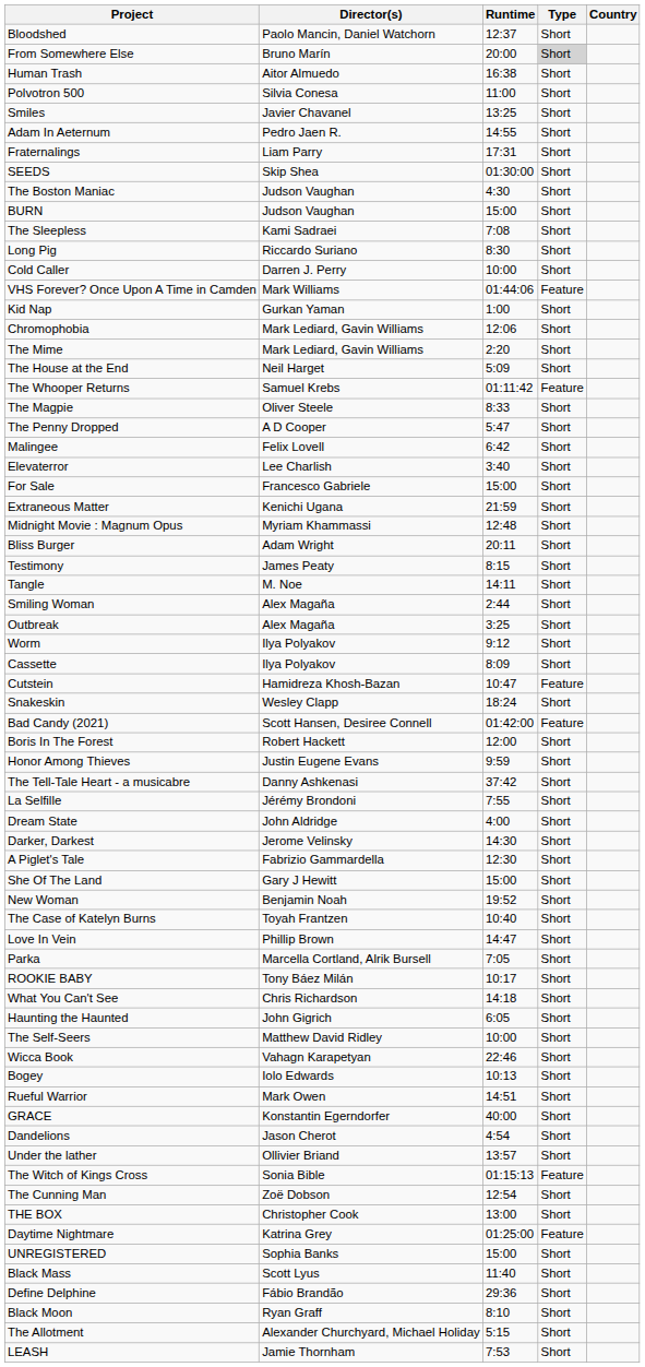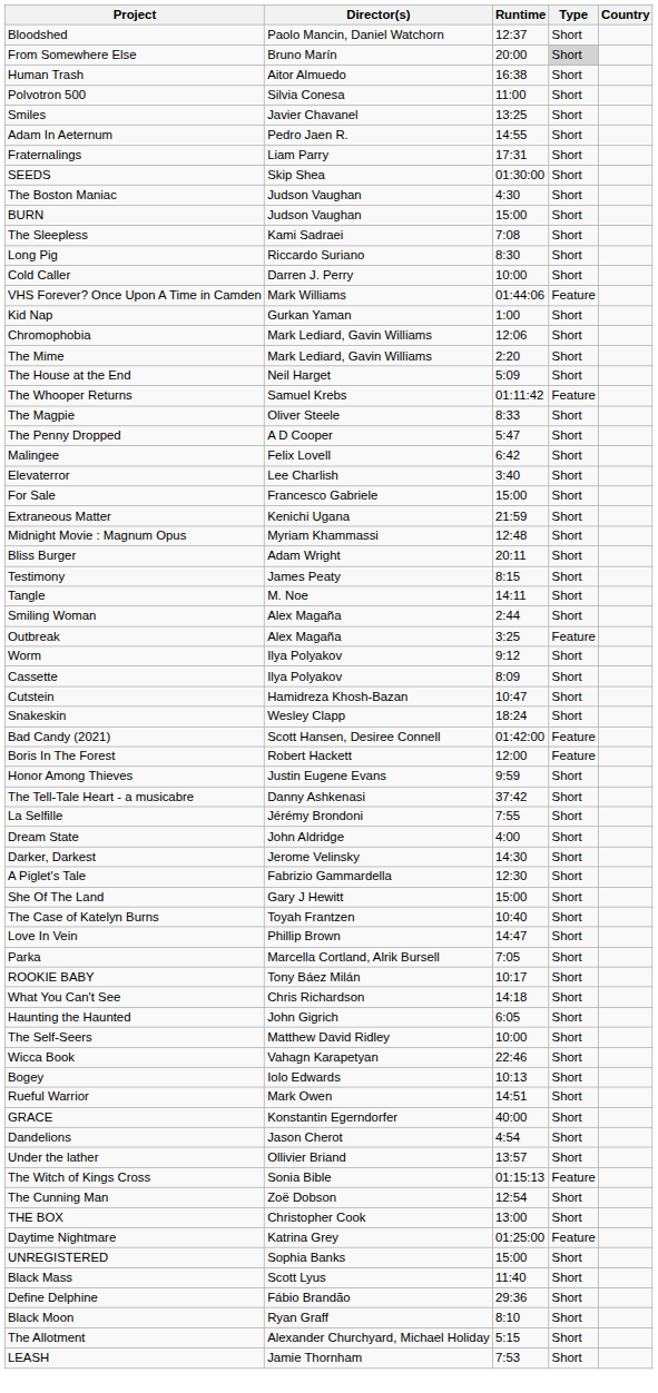 <table role="presentation" class="wikitable mw-collapsible mw-collapsed">
 <tr>
 <th>Project</th>
 <th>Director(s)</th>
 <th>Runtime</th>
 <th>Type</th>
 <th>Country</th>
 </tr>
 <tr>
 <td>Bloodshed</td>
 <td>Paolo Mancin, Daniel Watchorn</td>
 <td>12:37</td>
 <td>Short</td>
 <td></td>
 </tr>
 <tr>
 <td>From Somewhere Else</td>
 <td>Bruno Marín</td>
 <td>20:00</td>
 <td style="background: lightgrey;">Short</td>
 <td></td>
 </tr>
 <tr>
 <td>Human Trash</td>
 <td>Aitor Almuedo</td>
 <td>16:38</td>
 <td>Short</td>
 <td></td>
 </tr>
 <tr>
 <td>Polvotron 500</td>
 <td>Silvia Conesa</td>
 <td>11:00</td>
 <td>Short</td>
 <td></td>
 </tr>
 <tr>
 <td>Smiles</td>
 <td>Javier Chavanel</td>
 <td>13:25</td>
 <td>Short</td>
 <td></td>
 </tr>
 <tr>
 <td>Adam In Aeternum</td>
 <td>Pedro Jaen R.</td>
 <td>14:55</td>
 <td>Short</td>
 <td></td>
 </tr>
 <tr>
 <td>Fraternalings</td>
 <td>Liam Parry</td>
 <td>17:31</td>
 <td>Short</td>
 <td></td>
 </tr>
 <tr>
 <td>SEEDS</td>
 <td>Skip Shea</td>
 <td>01:30:00</td>
 <td>Short</td>
 <td></td>
 </tr>
 <tr>
 <td>The Boston Maniac</td>
 <td>Judson Vaughan</td>
 <td>4:30</td>
 <td>Short</td>
 <td></td>
 </tr>
 <tr>
 <td>BURN</td>
 <td>Judson Vaughan</td>
 <td>15:00</td>
 <td>Short</td>
 <td></td>
 </tr>
 <tr>
 <td>The Sleepless</td>
 <td>Kami Sadraei</td>
 <td>7:08</td>
 <td>Short</td>
 <td></td>
 </tr>
 <tr>
 <td>Long Pig</td>
 <td>Riccardo Suriano</td>
 <td>8:30</td>
 <td>Short</td>
 <td></td>
 </tr>
 <tr>
 <td>Cold Caller</td>
 <td>Darren J. Perry</td>
 <td>10:00</td>
 <td>Short</td>
 <td></td>
 </tr>
 <tr>
 <td>VHS Forever? Once Upon A Time in Camden</td>
 <td>Mark Williams</td>
 <td>01:44:06</td>
 <td>Feature</td>
 <td></td>
 </tr>
 <tr>
 <td>Kid Nap</td>
 <td>Gurkan Yaman</td>
 <td>1:00</td>
 <td>Short</td>
 <td></td>
 </tr>
 <tr>
 <td>Chromophobia</td>
 <td>Mark Lediard, Gavin Williams</td>
 <td>12:06</td>
 <td>Short</td>
 <td></td>
 </tr>
 <tr>
 <td>The Mime</td>
 <td>Mark Lediard, Gavin Williams</td>
 <td>2:20</td>
 <td>Short</td>
 <td></td>
 </tr>
 <tr>
 <td>The House at the End</td>
 <td>Neil Harget</td>
 <td>5:09</td>
 <td>Short</td>
 <td></td>
 </tr>
 <tr>
 <td>The Whooper Returns</td>
 <td>Samuel Krebs</td>
 <td>01:11:42</td>
 <td>Feature</td>
 <td></td>
 </tr>
 <tr>
 <td>The Magpie</td>
 <td>Oliver Steele</td>
 <td>8:33</td>
 <td>Short</td>
 <td></td>
 </tr>
 <tr>
 <td>The Penny Dropped</td>
 <td>A D Cooper</td>
 <td>5:47</td>
 <td>Short</td>
 <td></td>
 </tr>
 <tr>
 <td>Malingee</td>
 <td>Felix Lovell</td>
 <td>6:42</td>
 <td>Short</td>
 <td></td>
 </tr>
 <tr>
 <td>Elevaterror</td>
 <td>Lee Charlish</td>
 <td>3:40</td>
 <td>Short</td>
 <td></td>
 </tr>
 <tr>
 <td>For Sale</td>
 <td>Francesco Gabriele</td>
 <td>15:00</td>
 <td>Short</td>
 <td></td>
 </tr>
 <tr>
 <td>Extraneous Matter</td>
 <td>Kenichi Ugana</td>
 <td>21:59</td>
 <td>Short</td>
 <td></td>
 </tr>
 <tr>
 <td>Midnight Movie : Magnum Opus</td>
 <td>Myriam Khammassi</td>
 <td>12:48</td>
 <td>Short</td>
 <td></td>
 </tr>
 <tr>
 <td>Bliss Burger</td>
 <td>Adam Wright</td>
 <td>20:11</td>
 <td>Short</td>
 <td></td>
 </tr>
 <tr>
 <td>Testimony</td>
 <td>James Peaty</td>
 <td>8:15</td>
 <td>Short</td>
 <td></td>
 </tr>
 <tr>
 <td>Tangle</td>
 <td>M. Noe</td>
 <td>14:11</td>
 <td>Short</td>
 <td></td>
 </tr>
 <tr>
 <td>Smiling Woman</td>
 <td>Alex Magaña</td>
 <td>2:44</td>
 <td>Short</td>
 <td></td>
 </tr>
 <tr>
 <td>Outbreak</td>
 <td>Alex Magaña</td>
 <td>3:25</td>
-<td>Short</td>
+<td>Feature</td>
 <td></td>
 </tr>
 <tr>
 <td>Worm</td>
 <td>Ilya Polyakov</td>
 <td>9:12</td>
 <td>Short</td>
 <td></td>
 </tr>
 <tr>
 <td>Cassette</td>
 <td>Ilya Polyakov</td>
 <td>8:09</td>
 <td>Short</td>
 <td></td>
 </tr>
 <tr>
 <td>Cutstein</td>
 <td>Hamidreza Khosh-Bazan</td>
 <td>10:47</td>
-<td>Feature</td>
+<td>Short</td>
 <td></td>
 </tr>
 <tr>
 <td>Snakeskin</td>
 <td>Wesley Clapp</td>
 <td>18:24</td>
 <td>Short</td>
 <td></td>
 </tr>
 <tr>
 <td>Bad Candy (2021)</td>
 <td>Scott Hansen, Desiree Connell</td>
 <td>01:42:00</td>
 <td>Feature</td>
 <td></td>
 </tr>
 <tr>
 <td>Boris In The Forest</td>
 <td>Robert Hackett</td>
 <td>12:00</td>
-<td>Short</td>
+<td>Feature</td>
 <td></td>
 </tr>
 <tr>
 <td>Honor Among Thieves</td>
 <td>Justin Eugene Evans</td>
 <td>9:59</td>
 <td>Short</td>
 <td></td>
 </tr>
 <tr>
 <td>The Tell-Tale Heart - a musicabre</td>
 <td>Danny Ashkenasi</td>
 <td>37:42</td>
 <td>Short</td>
 <td></td>
 </tr>
 <tr>
 <td>La Selfille</td>
 <td>Jérémy Brondoni</td>
 <td>7:55</td>
 <td>Short</td>
 <td></td>
 </tr>
 <tr>
 <td>Dream State</td>
 <td>John Aldridge</td>
 <td>4:00</td>
 <td>Short</td>
 <td></td>
 </tr>
 <tr>
 <td>Darker, Darkest</td>
 <td>Jerome Velinsky</td>
 <td>14:30</td>
 <td>Short</td>
 <td></td>
 </tr>
 <tr>
 <td>A Piglet's Tale</td>
 <td>Fabrizio Gammardella</td>
 <td>12:30</td>
 <td>Short</td>
 <td></td>
 </tr>
 <tr>
 <td>She Of The Land</td>
 <td>Gary J Hewitt</td>
 <td>15:00</td>
-<td>Short</td>
-<td></td>
-</tr>
-<tr>
-<td>New Woman</td>
-<td>Benjamin Noah</td>
-<td>19:52</td>
 <td>Short</td>
 <td></td>
 </tr>
 <tr>
 <td>The Case of Katelyn Burns</td>
 <td>Toyah Frantzen</td>
 <td>10:40</td>
 <td>Short</td>
 <td></td>
 </tr>
 <tr>
 <td>Love In Vein</td>
 <td>Phillip Brown</td>
 <td>14:47</td>
 <td>Short</td>
 <td></td>
 </tr>
 <tr>
 <td>Parka</td>
 <td>Marcella Cortland, Alrik Bursell</td>
 <td>7:05</td>
 <td>Short</td>
 <td></td>
 </tr>
 <tr>
 <td>ROOKIE BABY</td>
 <td>Tony Báez Milán</td>
 <td>10:17</td>
 <td>Short</td>
 <td></td>
 </tr>
 <tr>
 <td>What You Can't See</td>
 <td>Chris Richardson</td>
 <td>14:18</td>
 <td>Short</td>
 <td></td>
 </tr>
 <tr>
 <td>Haunting the Haunted</td>
 <td>John Gigrich</td>
 <td>6:05</td>
 <td>Short</td>
 <td></td>
 </tr>
 <tr>
 <td>The Self-Seers</td>
 <td>Matthew David Ridley</td>
 <td>10:00</td>
 <td>Short</td>
 <td></td>
 </tr>
 <tr>
 <td>Wicca Book</td>
 <td>Vahagn Karapetyan</td>
 <td>22:46</td>
 <td>Short</td>
 <td></td>
 </tr>
 <tr>
 <td>Bogey</td>
 <td>Iolo Edwards</td>
 <td>10:13</td>
 <td>Short</td>
 <td></td>
 </tr>
 <tr>
 <td>Rueful Warrior</td>
 <td>Mark Owen</td>
 <td>14:51</td>
 <td>Short</td>
 <td></td>
 </tr>
 <tr>
 <td>GRACE</td>
 <td>Konstantin Egerndorfer</td>
 <td>40:00</td>
 <td>Short</td>
 <td></td>
 </tr>
 <tr>
 <td>Dandelions</td>
 <td>Jason Cherot</td>
 <td>4:54</td>
 <td>Short</td>
 <td></td>
 </tr>
 <tr>
 <td>Under the lather</td>
 <td>Ollivier Briand</td>
 <td>13:57</td>
 <td>Short</td>
 <td></td>
 </tr>
 <tr>
 <td>The Witch of Kings Cross</td>
 <td>Sonia Bible</td>
 <td>01:15:13</td>
 <td>Feature</td>
 <td></td>
 </tr>
 <tr>
 <td>The Cunning Man</td>
 <td>Zoë Dobson</td>
 <td>12:54</td>
 <td>Short</td>
 <td></td>
 </tr>
 <tr>
 <td>THE BOX</td>
 <td>Christopher Cook</td>
 <td>13:00</td>
 <td>Short</td>
 <td></td>
 </tr>
 <tr>
 <td>Daytime Nightmare</td>
 <td>Katrina Grey</td>
 <td>01:25:00</td>
 <td>Feature</td>
 <td></td>
 </tr>
 <tr>
 <td>UNREGISTERED</td>
 <td>Sophia Banks</td>
 <td>15:00</td>
 <td>Short</td>
 <td></td>
 </tr>
 <tr>
 <td>Black Mass</td>
 <td>Scott Lyus</td>
 <td>11:40</td>
 <td>Short</td>
 <td></td>
 </tr>
 <tr>
 <td>Define Delphine</td>
 <td>Fábio Brandão</td>
 <td>29:36</td>
 <td>Short</td>
 <td></td>
 </tr>
 <tr>
 <td>Black Moon</td>
 <td>Ryan Graff</td>
 <td>8:10</td>
 <td>Short</td>
 <td></td>
 </tr>
 <tr>
 <td>The Allotment</td>
 <td>Alexander Churchyard, Michael Holiday</td>
 <td>5:15</td>
 <td>Short</td>
 <td></td>
 </tr>
 <tr>
 <td>LEASH</td>
 <td>Jamie Thornham</td>
 <td>7:53</td>
 <td>Short</td>
 <td></td>
 </tr>
 </table>
